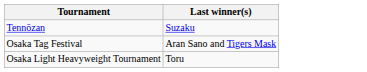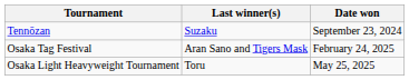 <table class="wikitable">
 <tr>
 <th>Tournament</th>
 <th>Last winner(s)</th>
+<th>Date won</th>
 </tr>
 <tr>
 <td><a href='#'>Tennōzan</a></td>
 <td><a href='#'>Suzaku</a></td>
+<td>September 23, 2024</td>
 </tr>
 <tr>
 <td>Osaka Tag Festival</td>
 <td>Aran Sano and <a href='#'>Tigers Mask</a></td>
+<td>February 24, 2025</td>
 </tr>
 <tr>
 <td>Osaka Light Heavyweight Tournament</td>
 <td>Toru</td>
+<td>May 25, 2025</td>
 </tr>
 </table>
